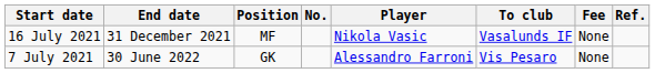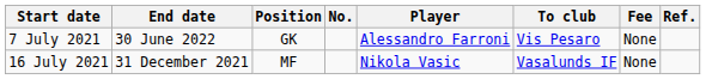 <table class="wikitable sortable">
 <tr>
 <th><strong>Start date</strong></th>
 <th><strong>End date</strong></th>
 <th><strong>Position</strong></th>
 <th><strong>No.</strong></th>
 <th><strong>Player</strong></th>
 <th><strong>To club</strong></th>
 <th><strong>Fee</strong></th>
 <th><strong>Ref.</strong></th>
 </tr>
 <tr>
+<td>7 July 2021</td>
+<td>30 June 2022</td>
+<td style="text-align:center;">GK</td>
+<td style="text-align:center;"></td>
+<td style="text-align:left;"> <a href='#'>Alessandro Farroni</a></td>
+<td style="text-align:left;"><a href='#'>Vis Pesaro</a></td>
+<td>None</td>
+<td></td>
+</tr>
+<tr>
 <td>16 July 2021</td>
 <td>31 December 2021</td>
 <td style="text-align:center;">MF</td>
 <td style="text-align:center;"></td>
 <td style="text-align:left;"> <a href='#'>Nikola Vasic</a></td>
 <td style="text-align:left;"> <a href='#'>Vasalunds IF</a></td>
 <td>None</td>
 <td></td>
 </tr>
-<tr>
-<td>7 July 2021</td>
-<td>30 June 2022</td>
-<td style="text-align:center;">GK</td>
-<td style="text-align:center;"></td>
-<td style="text-align:left;"> <a href='#'>Alessandro Farroni</a></td>
-<td style="text-align:left;"><a href='#'>Vis Pesaro</a></td>
-<td>None</td>
-<td></td>
-</tr>
 </table>
